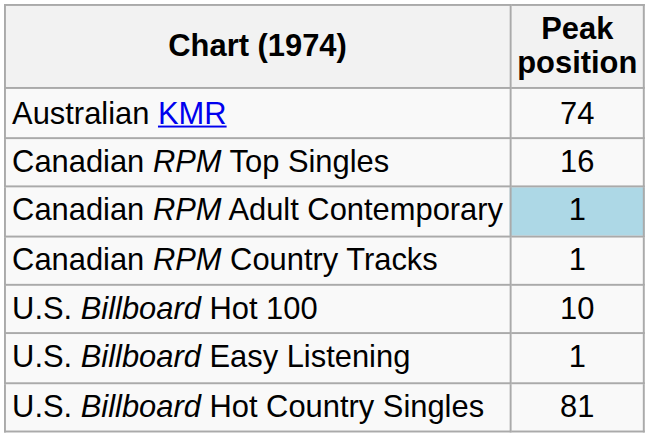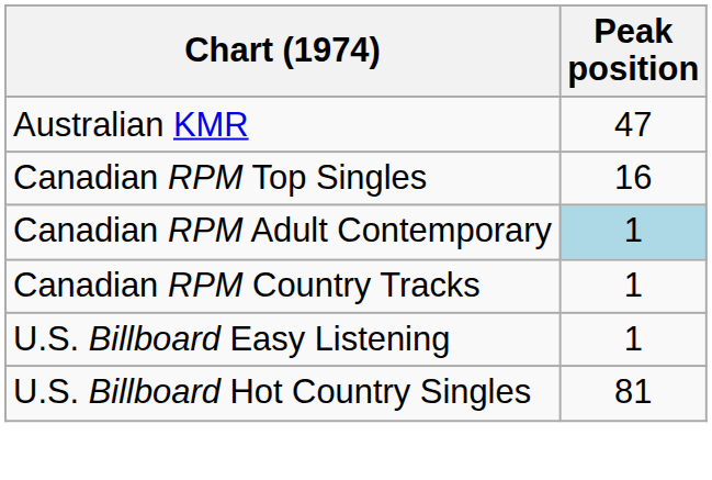 <table class="wikitable sortable">
 <tr>
 <th>Chart (1974)</th>
 <th>Peak<br>position</th>
 </tr>
 <tr>
 <td>Australian <a href='#'>KMR</a></td>
-<td style="text-align:center;">74</td>
+<td style="text-align:center;">47</td>
 </tr>
 <tr>
 <td>Canadian <em>RPM</em> Top Singles</td>
 <td style="text-align:center;">16</td>
 </tr>
 <tr>
 <td>Canadian <em>RPM</em> Adult Contemporary </td>
 <td style="background: lightblue; text-align:center;">1</td>
 </tr>
 <tr>
 <td>Canadian <em>RPM</em> Country Tracks </td>
 <td style="text-align:center;">1</td>
 </tr>
 <tr>
-<td>U.S. <em>Billboard</em> Hot 100</td>
-<td style="text-align:center;">10</td>
-</tr>
-<tr>
 <td>U.S. <em>Billboard</em> Easy Listening</td>
 <td style="text-align:center;">1</td>
 </tr>
 <tr>
 <td>U.S. <em>Billboard</em> Hot Country Singles</td>
 <td style="text-align:center;">81</td>
 </tr>
 </table>
